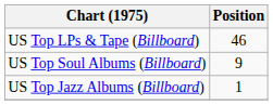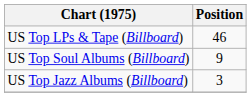 <table class="wikitable sortable">
 <tr>
 <th>Chart (1975)</th>
 <th>Position</th>
 </tr>
 <tr>
 <td>US <a href='#'>Top LPs & Tape</a> (<em><a href='#'>Billboard</a></em>)</td>
 <td align="center">46</td>
 </tr>
 <tr>
 <td>US <a href='#'>Top Soul Albums</a> (<em><a href='#'>Billboard</a></em>)</td>
 <td align="center">9</td>
 </tr>
 <tr>
 <td>US <a href='#'>Top Jazz Albums</a> (<em><a href='#'>Billboard</a></em>)</td>
-<td align="center">1</td>
+<td align="center">3</td>
 </tr>
 <tr>
 </tr>
 </table>
